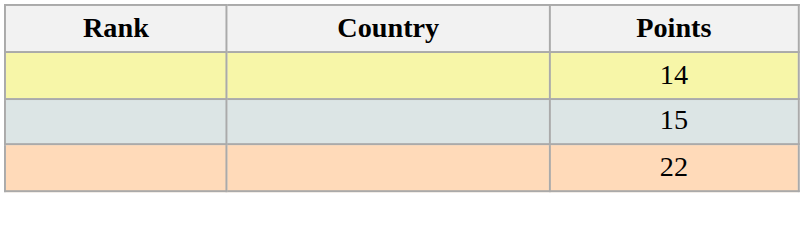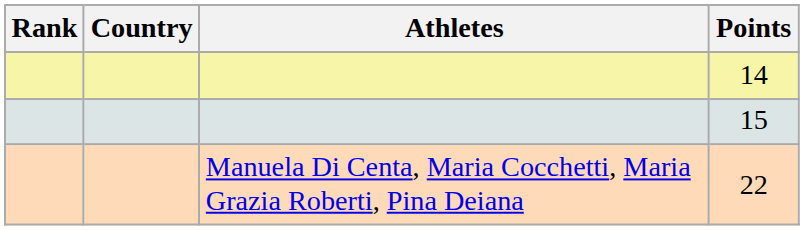 <table class="wikitable" width=65% style="font-size:90%; text-align:center;">
 <tr>
 <th>Rank</th>
 <th>Country</th>
+<th>Athletes</th>
 <th>Points</th>
 </tr>
 <tr bgcolor="#F7F6A8">
 <td></td>
 <td align=left></td>
+<td></td>
 <td>14</td>
 </tr>
 <tr bgcolor="#DCE5E5">
 <td></td>
 <td align=left></td>
+<td></td>
 <td>15</td>
 </tr>
 <tr bgcolor="#FFDAB9">
 <td></td>
 <td align=left></td>
+<td align=left><a href='#'>Manuela Di Centa</a>, <a href='#'>Maria Cocchetti</a>, <a href='#'>Maria Grazia Roberti</a>, <a href='#'>Pina Deiana</a></td>
 <td>22</td>
 </tr>
 </table>
